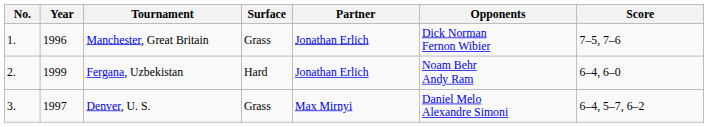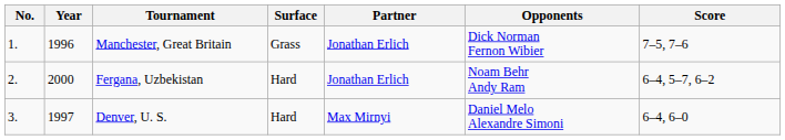 <table class="sortable wikitable" style=font-size:97%>
 <tr>
 <th width=40>No.</th>
 <th width=50>Year</th>
 <th width=200>Tournament</th>
 <th width=60>Surface</th>
 <th width=160>Partner</th>
 <th width=200>Opponents</th>
 <th width=160>Score</th>
 </tr>
 <tr>
 <td>1.</td>
 <td>1996</td>
 <td><a href='#'>Manchester</a>, Great Britain</td>
 <td>Grass</td>
 <td> <a href='#'>Jonathan Erlich</a></td>
 <td> <a href='#'>Dick Norman</a><br> <a href='#'>Fernon Wibier</a></td>
 <td>7–5, 7–6</td>
 </tr>
 <tr>
 <td>2.</td>
-<td>1999</td>
+<td>2000</td>
 <td><a href='#'>Fergana</a>, Uzbekistan</td>
 <td>Hard</td>
 <td> <a href='#'>Jonathan Erlich</a></td>
 <td> <a href='#'>Noam Behr</a><br> <a href='#'>Andy Ram</a></td>
-<td>6–4, 6–0</td>
+<td>6–4, 5–7, 6–2</td>
 </tr>
 <tr>
 <td>3.</td>
 <td>1997</td>
 <td><a href='#'>Denver</a>, U. S.</td>
-<td>Grass</td>
+<td>Hard</td>
 <td> <a href='#'>Max Mirnyi</a></td>
 <td> <a href='#'>Daniel Melo</a><br> <a href='#'>Alexandre Simoni</a></td>
-<td>6–4, 5–7, 6–2</td>
+<td>6–4, 6–0</td>
 </tr>
 </table>
